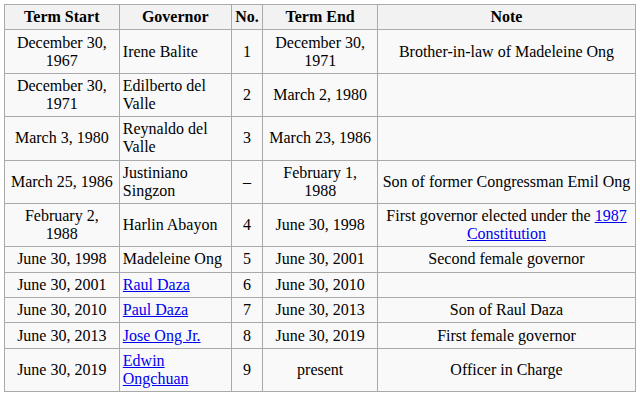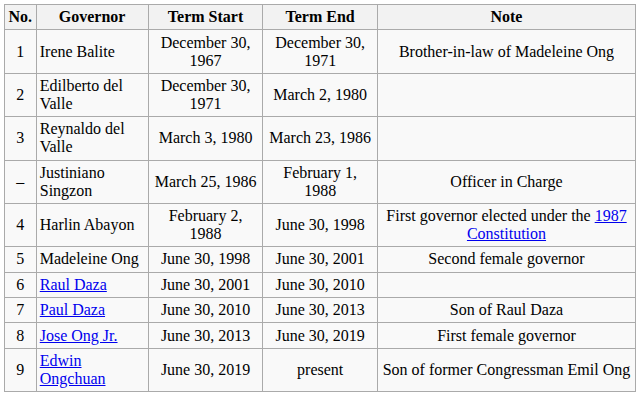 <table class="wikitable"  width=50%>
 <tr>
+<th width=5%>No.</th>
+<th>Governor</th>
 <th>Term Start</th>
-<th>Governor</th>
-<th width=5%>No.</th>
 <th>Term End</th>
 <th>Note</th>
 </tr>
 <tr>
+<td align=center>1</td>
+<td>Irene Balite</td>
 <td align=center>December 30, 1967</td>
-<td>Irene Balite</td>
-<td align=center>1</td>
 <td align=center>December 30, 1971</td>
 <td align=center>Brother-in-law of Madeleine Ong</td>
 </tr>
 <tr>
+<td align=center>2</td>
+<td>Edilberto del Valle</td>
 <td align=center>December 30, 1971</td>
-<td>Edilberto del Valle</td>
-<td align=center>2</td>
 <td align=center>March 2, 1980</td>
 <td align=center></td>
 </tr>
 <tr>
+<td align=center>3</td>
+<td>Reynaldo del Valle</td>
 <td align=center>March 3, 1980</td>
-<td>Reynaldo del Valle</td>
-<td align=center>3</td>
 <td align=center>March 23, 1986</td>
 <td align=center></td>
 </tr>
 <tr>
+<td align=center>–</td>
+<td>Justiniano Singzon</td>
 <td align=center>March 25, 1986</td>
-<td>Justiniano Singzon</td>
-<td align=center>–</td>
 <td align=center>February 1, 1988</td>
-<td align=center>Son of former Congressman Emil Ong</td>
+<td align=center>Officer in Charge</td>
 </tr>
 <tr>
+<td align=center>4</td>
+<td>Harlin Abayon</td>
 <td align=center>February 2, 1988</td>
-<td>Harlin Abayon</td>
-<td align=center>4</td>
 <td align=center>June 30, 1998</td>
 <td align=center>First governor elected under the <a href='#'>1987 Constitution</a></td>
 </tr>
 <tr>
+<td align=center>5</td>
+<td>Madeleine Ong</td>
 <td align=center>June 30, 1998</td>
-<td>Madeleine Ong</td>
-<td align=center>5</td>
 <td align=center>June 30, 2001</td>
 <td align=center>Second female governor</td>
 </tr>
 <tr>
+<td align=center>6</td>
+<td><a href='#'>Raul Daza</a></td>
 <td align=center>June 30, 2001</td>
-<td><a href='#'>Raul Daza</a></td>
-<td align=center>6</td>
 <td align=center>June 30, 2010</td>
 <td align=center></td>
 </tr>
 <tr>
+<td align=center>7</td>
+<td><a href='#'>Paul Daza</a></td>
 <td align=center>June 30, 2010</td>
-<td><a href='#'>Paul Daza</a></td>
-<td align=center>7</td>
 <td align=center>June 30, 2013</td>
 <td align=center>Son of Raul Daza</td>
 </tr>
 <tr>
+<td align=center>8</td>
+<td><a href='#'>Jose Ong Jr.</a></td>
 <td align=center>June 30, 2013</td>
-<td><a href='#'>Jose Ong Jr.</a></td>
-<td align=center>8</td>
 <td align=center>June 30, 2019</td>
 <td align=center>First female governor</td>
 </tr>
 <tr>
+<td align=center>9</td>
+<td><a href='#'>Edwin Ongchuan</a></td>
 <td align=center>June 30, 2019</td>
-<td><a href='#'>Edwin Ongchuan</a></td>
-<td align=center>9</td>
 <td align=center>present</td>
-<td align=center>Officer in Charge</td>
+<td align=center>Son of former Congressman Emil Ong</td>
 </tr>
 </table>
